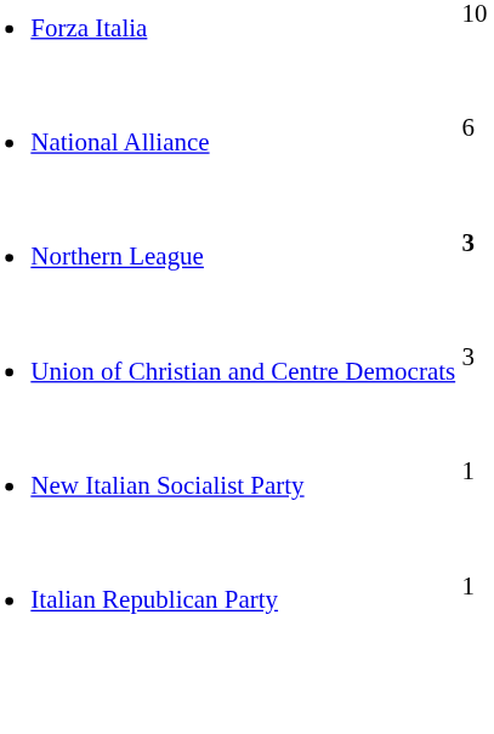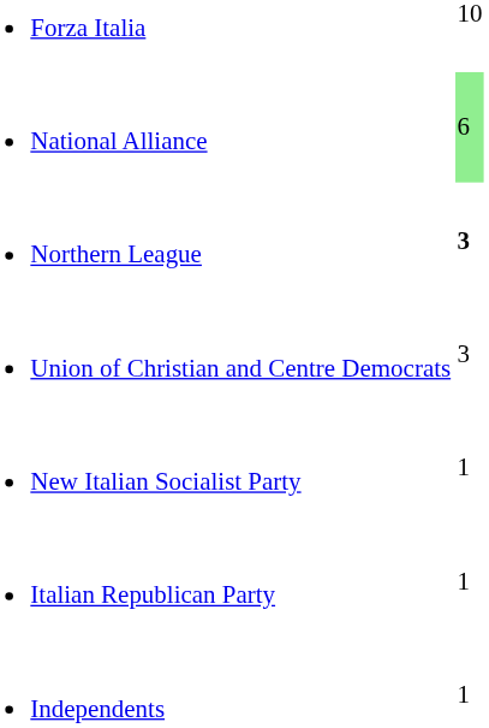 <table>
 <tr>
 <td><br><ul><li><a href='#'>Forza Italia</a></li></ul></td>
 <td><div>10</div></td>
 </tr>
 <tr>
 <td><br><ul><li><a href='#'>National Alliance</a></li></ul></td>
-<td><div>6</div></td>
+<td style="background: lightgreen;"><div>6</div></td>
 </tr>
 <tr>
 <td><br><ul><li><a href='#'>Northern League</a></li></ul></td>
 <td><strong><div>3</div></strong></td>
 </tr>
 <tr>
 <td><br><ul><li><a href='#'>Union of Christian and Centre Democrats</a></li></ul></td>
 <td><div>3</div></td>
 </tr>
 <tr>
 <td><br><ul><li><a href='#'>New Italian Socialist Party</a></li></ul></td>
 <td><div>1</div></td>
 </tr>
 <tr>
 <td><br><ul><li><a href='#'>Italian Republican Party</a></li></ul></td>
 <td><div>1</div></td>
 </tr>
+<tr>
+<td><br><ul><li><a href='#'>Independents</a></li></ul></td>
+<td><div>1</div></td>
+</tr>
 </table>
